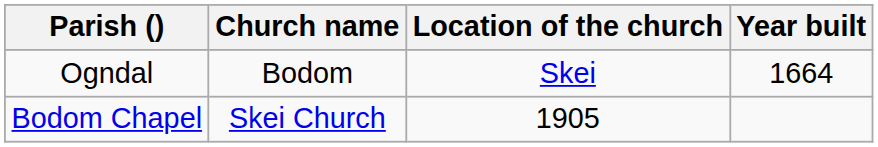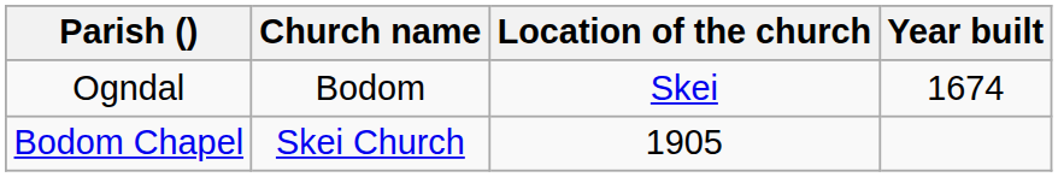 <table class="wikitable" style="text-align:center">
 <tr>
 <th>Parish ()</th>
 <th>Church name</th>
 <th>Location of the church</th>
 <th>Year built</th>
 </tr>
 <tr>
 <td rowspan="1">Ogndal</td>
 <td>Bodom</td>
 <td><a href='#'>Skei</a></td>
-<td>1664</td>
+<td>1674</td>
 </tr>
 <tr>
 <td><a href='#'>Bodom Chapel</a></td>
 <td><a href='#'>Skei Church</a></td>
 <td>1905</td>
 </tr>
 </table>
